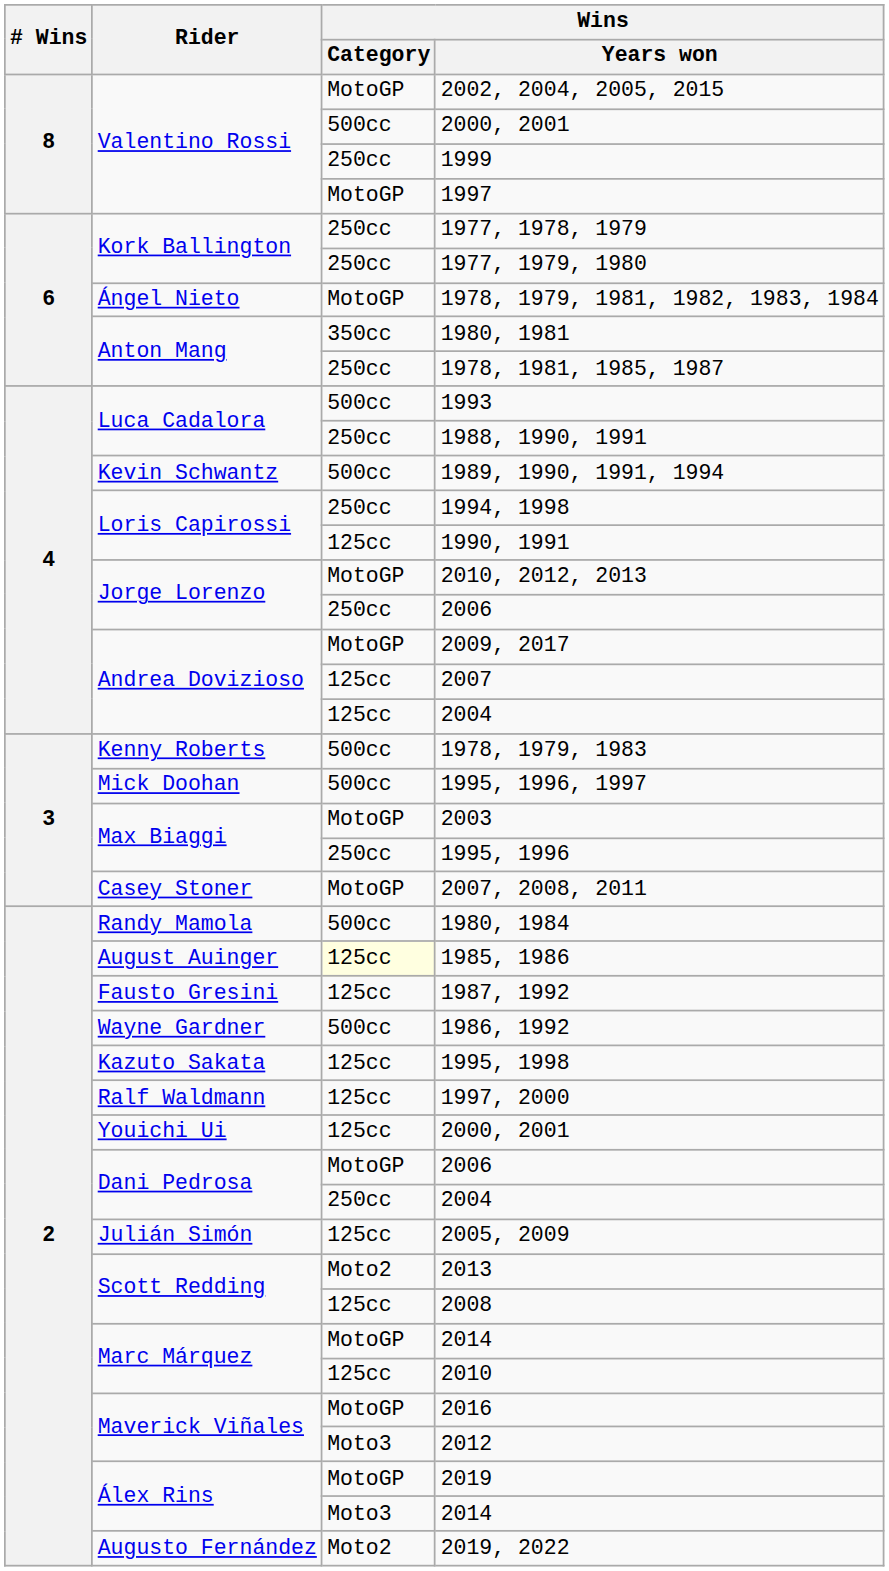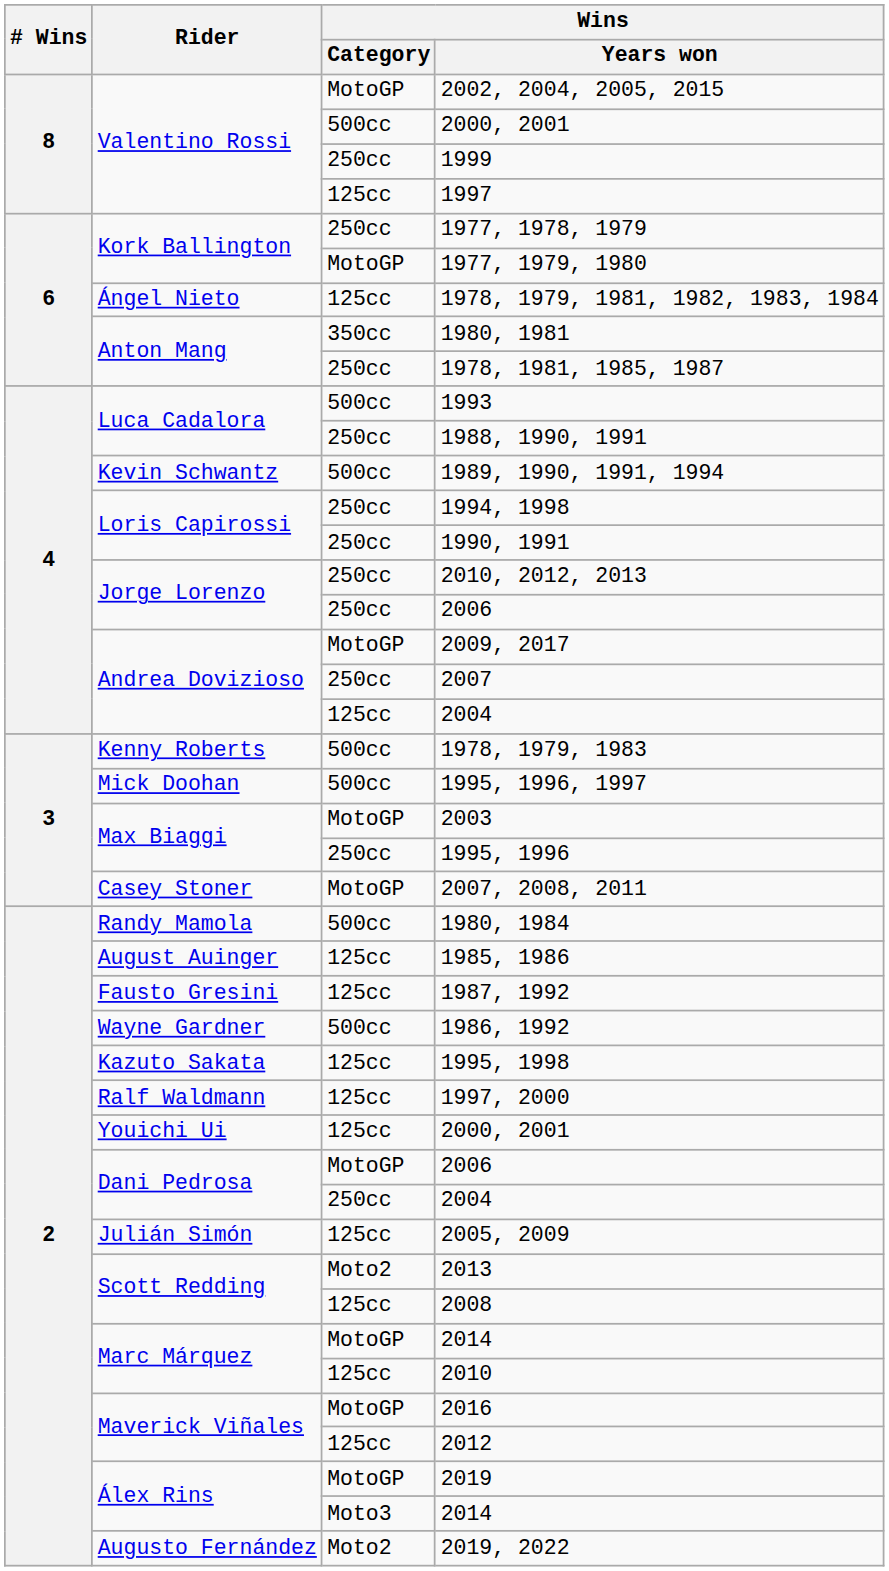 <table class="wikitable" style="font-size: 95%;">
 <tr>
 <th rowspan=2># Wins</th>
 <th rowspan=2>Rider</th>
 <th colspan=2>Wins</th>
 </tr>
 <tr>
 <th>Category</th>
 <th>Years won</th>
 </tr>
 <tr>
 <th rowspan=4>8</th>
 <td rowspan=4> <a href='#'>Valentino Rossi</a></td>
 <td>MotoGP</td>
 <td>2002, 2004, 2005, 2015</td>
 </tr>
 <tr>
 <td>500cc</td>
 <td>2000, 2001</td>
 </tr>
 <tr>
 <td>250cc</td>
 <td>1999</td>
 </tr>
 <tr>
-<td>MotoGP</td>
+<td>125cc</td>
 <td>1997</td>
 </tr>
 <tr>
 <th rowspan=5>6</th>
 <td rowspan=2> <a href='#'>Kork Ballington</a></td>
 <td>250cc</td>
 <td>1977, 1978, 1979</td>
 </tr>
 <tr>
-<td>250cc</td>
+<td>MotoGP</td>
 <td>1977, 1979, 1980</td>
 </tr>
 <tr>
 <td> <a href='#'>Ángel Nieto</a></td>
-<td>MotoGP</td>
+<td>125cc</td>
 <td>1978, 1979, 1981, 1982, 1983, 1984</td>
 </tr>
 <tr>
 <td rowspan=2> <a href='#'>Anton Mang</a></td>
 <td>350cc</td>
 <td>1980, 1981</td>
 </tr>
 <tr>
 <td>250cc</td>
 <td>1978, 1981, 1985, 1987</td>
 </tr>
 <tr>
 <th rowspan=10>4</th>
 <td rowspan=2> <a href='#'>Luca Cadalora</a></td>
 <td>500cc</td>
 <td>1993</td>
 </tr>
 <tr>
 <td>250cc</td>
 <td>1988, 1990, 1991</td>
 </tr>
 <tr>
 <td> <a href='#'>Kevin Schwantz</a></td>
 <td>500cc</td>
 <td>1989, 1990, 1991, 1994</td>
 </tr>
 <tr>
 <td rowspan=2> <a href='#'>Loris Capirossi</a></td>
 <td>250cc</td>
 <td>1994, 1998</td>
 </tr>
 <tr>
-<td>125cc</td>
+<td>250cc</td>
 <td>1990, 1991</td>
 </tr>
 <tr>
 <td rowspan=2> <a href='#'>Jorge Lorenzo</a></td>
-<td>MotoGP</td>
+<td>250cc</td>
 <td>2010, 2012, 2013</td>
 </tr>
 <tr>
 <td>250cc</td>
 <td>2006</td>
 </tr>
 <tr>
 <td rowspan=3> <a href='#'>Andrea Dovizioso</a></td>
 <td>MotoGP</td>
 <td>2009, 2017</td>
 </tr>
 <tr>
-<td>125cc</td>
+<td>250cc</td>
 <td>2007</td>
 </tr>
 <tr>
 <td>125cc</td>
 <td>2004</td>
 </tr>
 <tr>
 <th rowspan=5>3</th>
 <td> <a href='#'>Kenny Roberts</a></td>
 <td>500cc</td>
 <td>1978, 1979, 1983</td>
 </tr>
 <tr>
 <td> <a href='#'>Mick Doohan</a></td>
 <td>500cc</td>
 <td>1995, 1996, 1997</td>
 </tr>
 <tr>
 <td rowspan=2> <a href='#'>Max Biaggi</a></td>
 <td>MotoGP</td>
 <td>2003</td>
 </tr>
 <tr>
 <td>250cc</td>
 <td>1995, 1996</td>
 </tr>
 <tr>
 <td> <a href='#'>Casey Stoner</a></td>
 <td>MotoGP</td>
 <td>2007, 2008, 2011</td>
 </tr>
 <tr>
 <th rowspan=19>2</th>
 <td> <a href='#'>Randy Mamola</a></td>
 <td>500cc</td>
 <td>1980, 1984</td>
 </tr>
 <tr>
 <td> <a href='#'>August Auinger</a></td>
-<td style="background: lightyellow;">125cc</td>
+<td>125cc</td>
 <td>1985, 1986</td>
 </tr>
 <tr>
 <td> <a href='#'>Fausto Gresini</a></td>
 <td>125cc</td>
 <td>1987, 1992</td>
 </tr>
 <tr>
 <td> <a href='#'>Wayne Gardner</a></td>
 <td>500cc</td>
 <td>1986, 1992</td>
 </tr>
 <tr>
 <td> <a href='#'>Kazuto Sakata</a></td>
 <td>125cc</td>
 <td>1995, 1998</td>
 </tr>
 <tr>
 <td> <a href='#'>Ralf Waldmann</a></td>
 <td>125cc</td>
 <td>1997, 2000</td>
 </tr>
 <tr>
 <td> <a href='#'>Youichi Ui</a></td>
 <td>125cc</td>
 <td>2000, 2001</td>
 </tr>
 <tr>
 <td rowspan=2> <a href='#'>Dani Pedrosa</a></td>
 <td>MotoGP</td>
 <td>2006</td>
 </tr>
 <tr>
 <td>250cc</td>
 <td>2004</td>
 </tr>
 <tr>
 <td> <a href='#'>Julián Simón</a></td>
 <td>125cc</td>
 <td>2005, 2009</td>
 </tr>
 <tr>
 <td rowspan=2> <a href='#'>Scott Redding</a></td>
 <td>Moto2</td>
 <td>2013</td>
 </tr>
 <tr>
 <td>125cc</td>
 <td>2008</td>
 </tr>
 <tr>
 <td rowspan=2> <a href='#'>Marc Márquez</a></td>
 <td>MotoGP</td>
 <td>2014</td>
 </tr>
 <tr>
 <td>125cc</td>
 <td>2010</td>
 </tr>
 <tr>
 <td rowspan=2> <a href='#'>Maverick Viñales</a></td>
 <td>MotoGP</td>
 <td>2016</td>
 </tr>
 <tr>
-<td>Moto3</td>
+<td>125cc</td>
 <td>2012</td>
 </tr>
 <tr>
 <td rowspan=2> <a href='#'>Álex Rins</a></td>
 <td>MotoGP</td>
 <td>2019</td>
 </tr>
 <tr>
 <td>Moto3</td>
 <td>2014</td>
 </tr>
 <tr>
 <td> <a href='#'>Augusto Fernández</a></td>
 <td>Moto2</td>
 <td>2019, 2022</td>
 </tr>
 </table>
